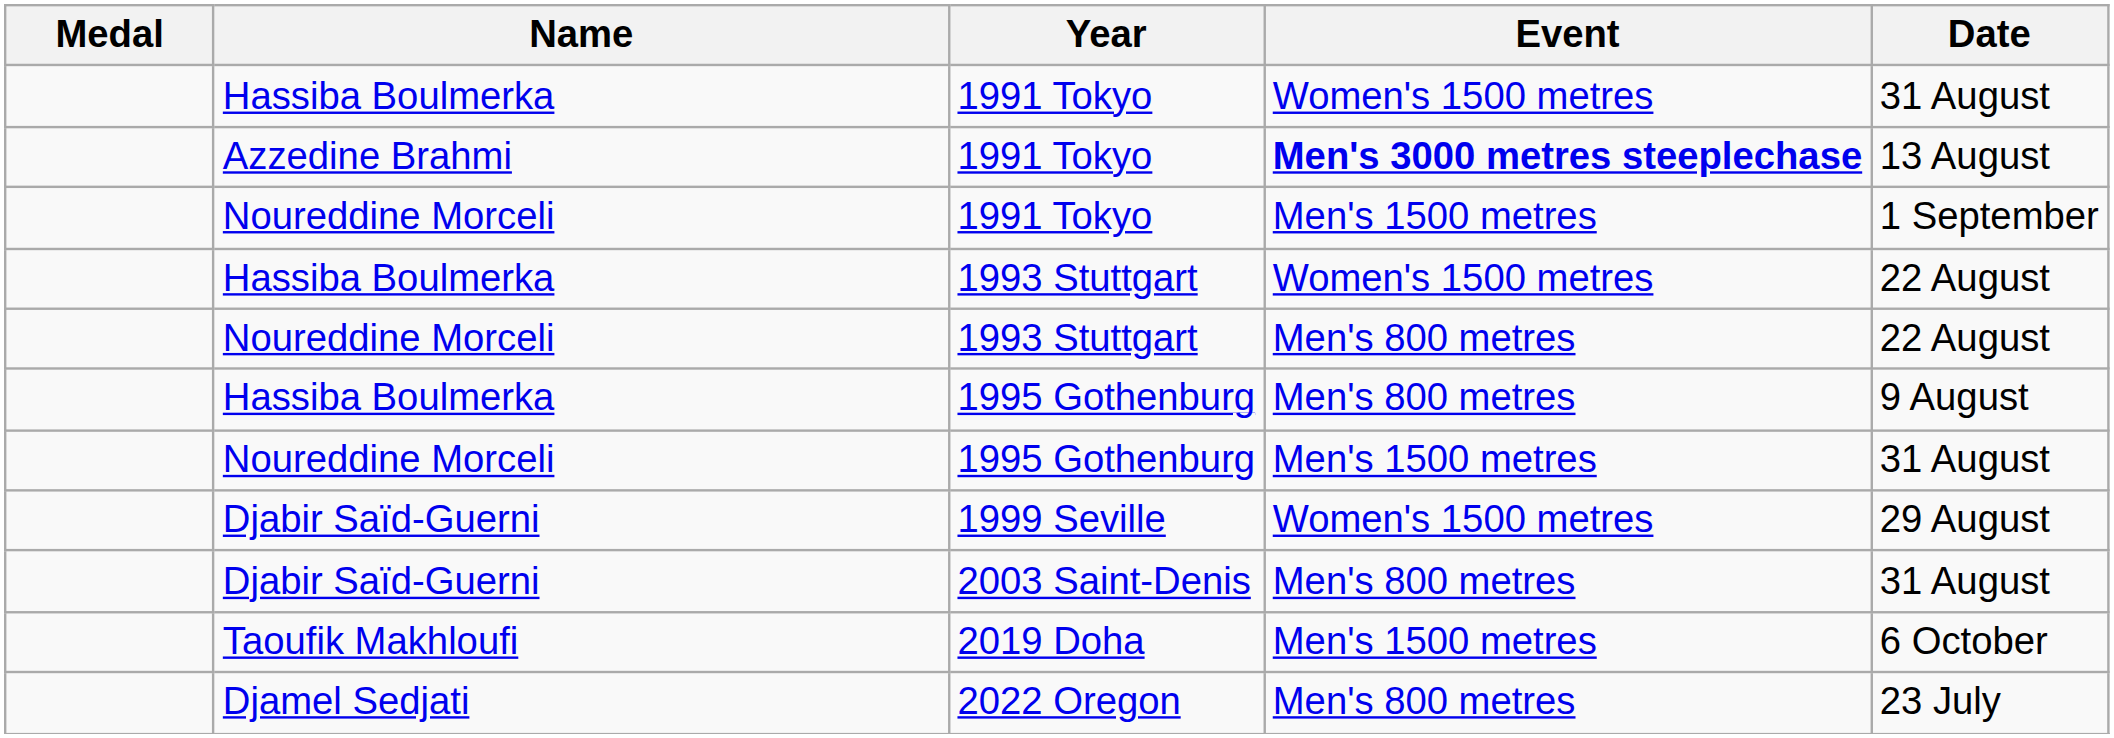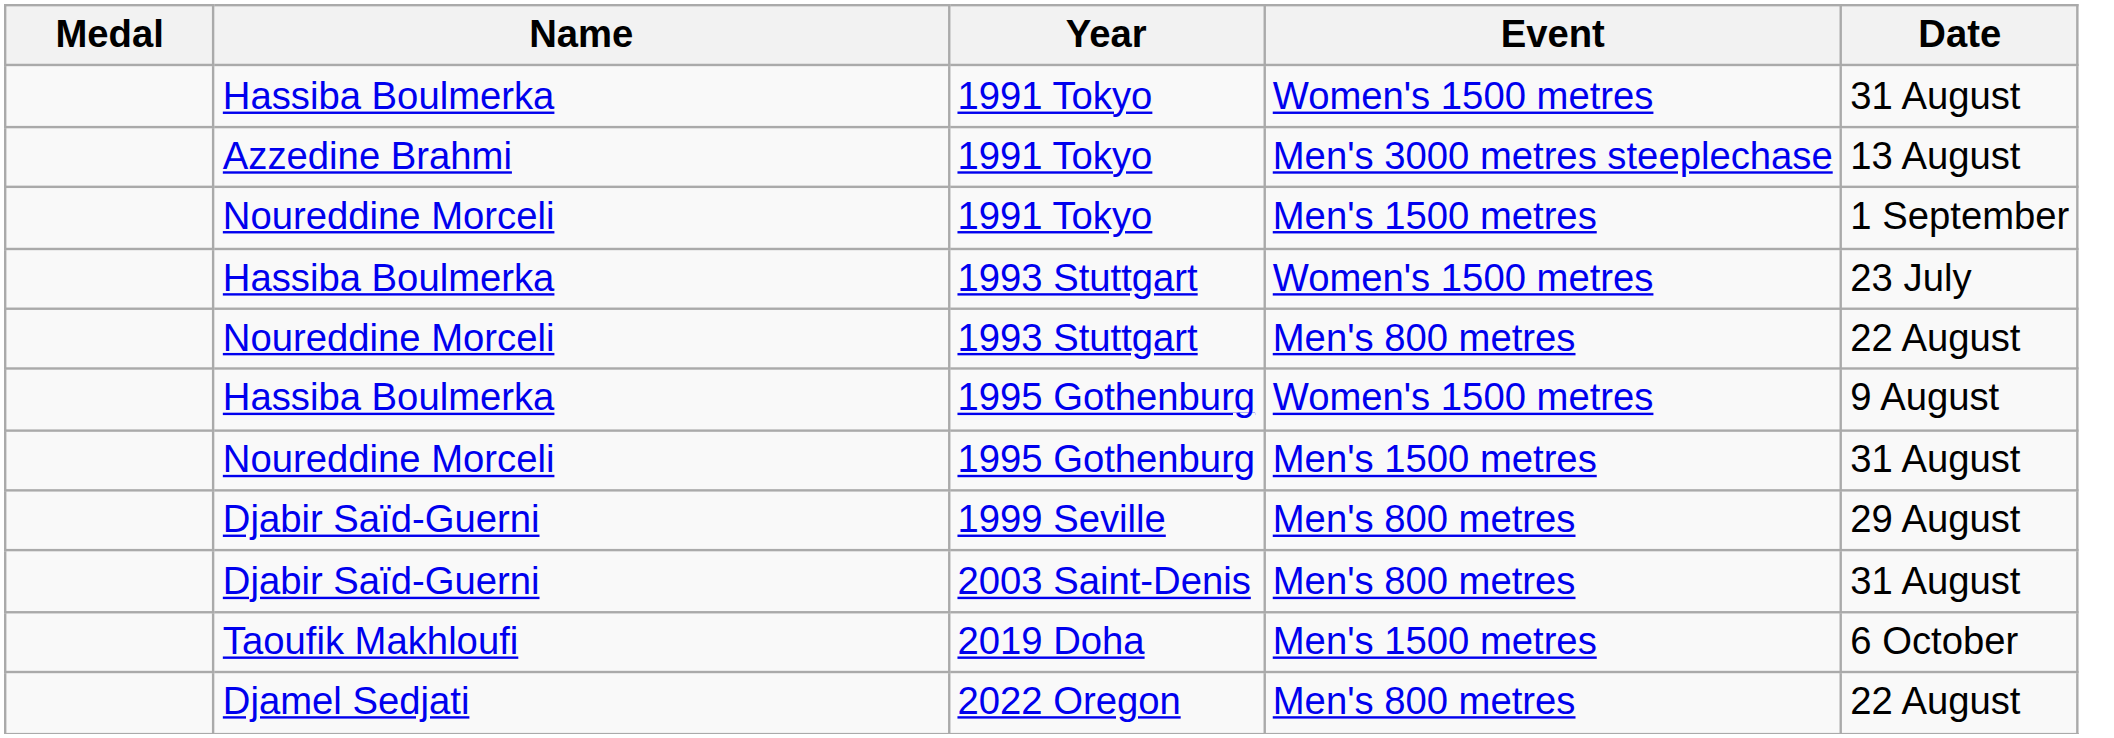 <table class="wikitable sortable">
 <tr>
 <th style="width:5em;">Medal</th>
 <th width=300>Name</th>
 <th>Year</th>
 <th>Event</th>
 <th>Date</th>
 </tr>
 <tr>
 <td></td>
 <td><a href='#'>Hassiba Boulmerka</a></td>
 <td><a href='#'>1991 Tokyo</a></td>
 <td><a href='#'>Women's 1500 metres</a></td>
 <td>31 August</td>
 </tr>
 <tr>
 <td></td>
 <td><a href='#'>Azzedine Brahmi</a></td>
 <td><a href='#'>1991 Tokyo</a></td>
-<td><strong><a href='#'>Men's 3000 metres steeplechase</a></strong></td>
+<td><a href='#'>Men's 3000 metres steeplechase</a></td>
 <td>13 August</td>
 </tr>
 <tr>
 <td></td>
 <td><a href='#'>Noureddine Morceli</a></td>
 <td><a href='#'>1991 Tokyo</a></td>
 <td><a href='#'>Men's 1500 metres</a></td>
 <td>1 September</td>
 </tr>
 <tr>
 <td></td>
 <td><a href='#'>Hassiba Boulmerka</a></td>
 <td><a href='#'>1993 Stuttgart</a></td>
 <td><a href='#'>Women's 1500 metres</a></td>
-<td>22 August</td>
+<td>23 July</td>
 </tr>
 <tr>
 <td></td>
 <td><a href='#'>Noureddine Morceli</a></td>
 <td><a href='#'>1993 Stuttgart</a></td>
 <td><a href='#'>Men's 800 metres</a></td>
 <td>22 August</td>
 </tr>
 <tr>
 <td></td>
 <td><a href='#'>Hassiba Boulmerka</a></td>
 <td><a href='#'>1995 Gothenburg</a></td>
-<td><a href='#'>Men's 800 metres</a></td>
+<td><a href='#'>Women's 1500 metres</a></td>
 <td>9 August</td>
 </tr>
 <tr>
 <td></td>
 <td><a href='#'>Noureddine Morceli</a></td>
 <td><a href='#'>1995 Gothenburg</a></td>
 <td><a href='#'>Men's 1500 metres</a></td>
 <td>31 August</td>
 </tr>
 <tr>
 <td></td>
 <td><a href='#'>Djabir Saïd-Guerni</a></td>
 <td><a href='#'>1999 Seville</a></td>
-<td><a href='#'>Women's 1500 metres</a></td>
+<td><a href='#'>Men's 800 metres</a></td>
 <td>29 August</td>
 </tr>
 <tr>
 <td></td>
 <td><a href='#'>Djabir Saïd-Guerni</a></td>
 <td><a href='#'>2003 Saint-Denis</a></td>
 <td><a href='#'>Men's 800 metres</a></td>
 <td>31 August</td>
 </tr>
 <tr>
 <td></td>
 <td><a href='#'>Taoufik Makhloufi</a></td>
 <td><a href='#'>2019 Doha</a></td>
 <td><a href='#'>Men's 1500 metres</a></td>
 <td>6 October</td>
 </tr>
 <tr>
 <td></td>
 <td><a href='#'>Djamel Sedjati</a></td>
 <td><a href='#'>2022 Oregon</a></td>
 <td><a href='#'>Men's 800 metres</a></td>
-<td>23 July</td>
+<td>22 August</td>
 </tr>
 <tr>
 </tr>
 </table>
